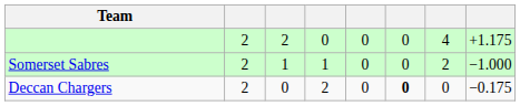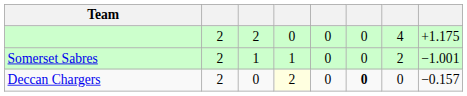 <table class="wikitable" style="text-align:center;">
 <tr>
 <th width="225">Team</th>
 <th scope=col width=35></th>
 <th scope=col width=35></th>
 <th scope=col width=35></th>
 <th scope=col width=35></th>
 <th scope=col width=35></th>
 <th scope=col width=35></th>
 <th scope=col width=35></th>
 </tr>
 <tr bgcolor="#ccffcc">
 <td align=left></td>
 <td>2</td>
 <td>2</td>
 <td>0</td>
 <td>0</td>
 <td>0</td>
 <td>4</td>
 <td>+1.175</td>
 </tr>
 <tr bgcolor="#ccffcc">
 <td align=left> <a href='#'>Somerset Sabres</a></td>
 <td>2</td>
 <td>1</td>
 <td>1</td>
 <td>0</td>
 <td>0</td>
 <td>2</td>
-<td>−1.000</td>
+<td>−1.001</td>
 </tr>
 <tr>
 <td align=left> <a href='#'>Deccan Chargers</a></td>
 <td>2</td>
 <td>0</td>
-<td>2</td>
+<td style="background: lightyellow;">2</td>
 <td>0</td>
 <td><strong>0</strong></td>
 <td>0</td>
-<td>−0.175</td>
+<td>−0.157</td>
 </tr>
 </table>
